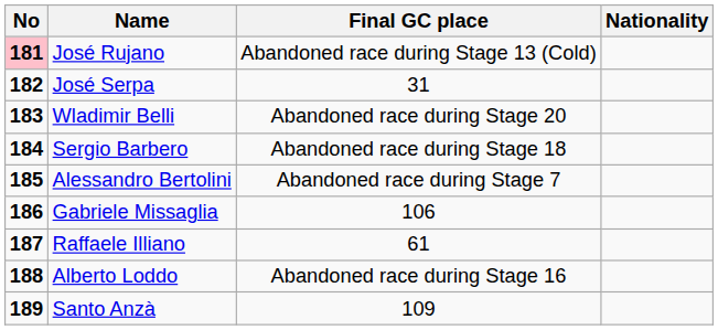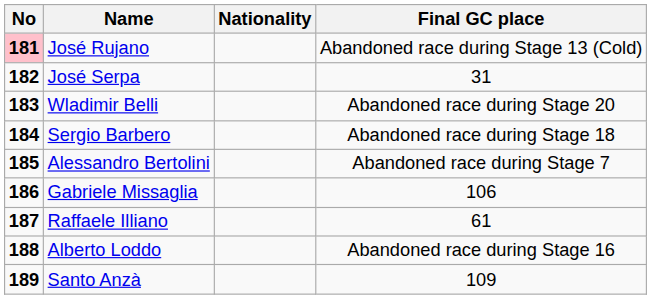 <table class="wikitable">
 <tr>
 <th>No</th>
 <th>Name</th>
+<th>Nationality</th>
 <th>Final GC place</th>
-<th>Nationality</th>
 </tr>
 <tr --->
 <td style="background: pink;"><strong>181</strong></td>
 <td><a href='#'>José Rujano</a></td>
+<td></td>
 <td align="center">Abandoned race during Stage 13 (Cold)</td>
-<td></td>
 </tr>
 <tr --->
 <td><strong>182</strong></td>
 <td><a href='#'>José Serpa</a></td>
+<td></td>
 <td align="center">31</td>
-<td></td>
 </tr>
 <tr --->
 <td><strong>183</strong></td>
 <td><a href='#'>Wladimir Belli</a></td>
+<td></td>
 <td align="center">Abandoned race during Stage 20</td>
-<td></td>
 </tr>
 <tr --->
 <td><strong>184</strong></td>
 <td><a href='#'>Sergio Barbero</a></td>
+<td></td>
 <td align="center">Abandoned race during Stage 18</td>
-<td></td>
 </tr>
 <tr --->
 <td><strong>185</strong></td>
 <td><a href='#'>Alessandro Bertolini</a></td>
+<td></td>
 <td align="center">Abandoned race during Stage 7</td>
-<td></td>
 </tr>
 <tr --->
 <td><strong>186</strong></td>
 <td><a href='#'>Gabriele Missaglia</a></td>
+<td></td>
 <td align="center">106</td>
-<td></td>
 </tr>
 <tr --->
 <td><strong>187</strong></td>
 <td><a href='#'>Raffaele Illiano</a></td>
+<td></td>
 <td align="center">61</td>
-<td></td>
 </tr>
 <tr --->
 <td><strong>188</strong></td>
 <td><a href='#'>Alberto Loddo</a></td>
+<td></td>
 <td align="center">Abandoned race during Stage 16</td>
-<td></td>
 </tr>
 <tr --->
 <td><strong>189</strong></td>
 <td><a href='#'>Santo Anzà</a></td>
+<td></td>
 <td align="center">109</td>
-<td></td>
 </tr>
 </table>
